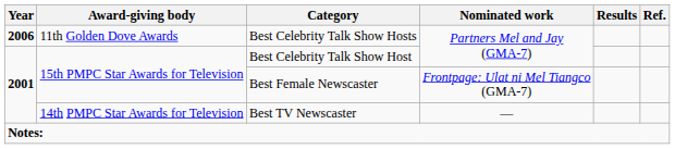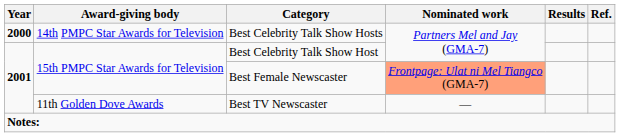 <table class="wikitable">
 <tr>
 <th>Year</th>
 <th>Award-giving body</th>
 <th>Category</th>
 <th>Nominated work</th>
 <th>Results</th>
 <th>Ref.</th>
 </tr>
 <tr>
-<td><strong>2006</strong></td>
-<td>11th <a href='#'>Golden Dove Awards</a></td>
+<td><strong>2000</strong></td>
+<td><a href='#'>14th</a> <a href='#'>PMPC Star Awards for Television</a></td>
 <td>Best Celebrity Talk Show Hosts</td>
 <td rowspan=2 align=center><em><a href='#'>Partners Mel and Jay</a></em><br>(<a href='#'>GMA-7</a>)</td>
 <td></td>
 <td></td>
 </tr>
 <tr>
 <td rowspan=3><strong>2001</strong></td>
 <td rowspan=2><a href='#'>15th PMPC Star Awards for Television</a></td>
 <td>Best Celebrity Talk Show Host</td>
 <td></td>
 <td></td>
 </tr>
 <tr>
 <td>Best Female Newscaster</td>
-<td align=center><em><a href='#'>Frontpage: Ulat ni Mel Tiangco</a></em><br>(GMA-7)</td>
+<td align=center style="background: lightsalmon;"><em><a href='#'>Frontpage: Ulat ni Mel Tiangco</a></em><br>(GMA-7)</td>
 <td></td>
 <td></td>
 </tr>
 <tr>
-<td><a href='#'>14th</a> <a href='#'>PMPC Star Awards for Television</a></td>
+<td>11th <a href='#'>Golden Dove Awards</a></td>
 <td>Best TV Newscaster</td>
 <td align=center>—</td>
 <td></td>
 <td></td>
 </tr>
 <tr>
 <td colspan=6><strong>Notes:</strong><br></td>
 </tr>
 </table>
